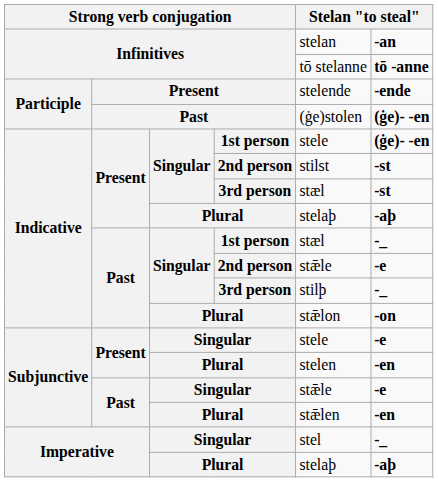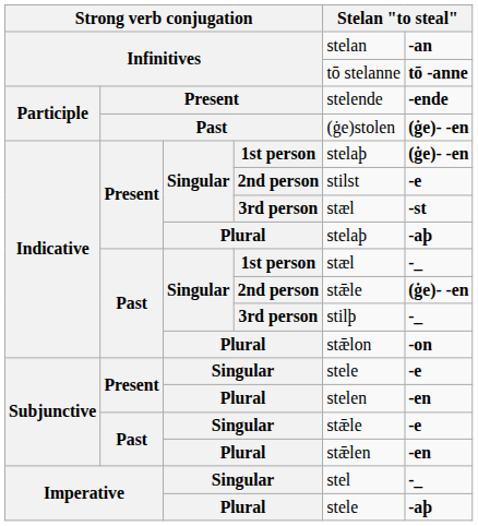 <table class="wikitable mw-collapsible">
 <tr>
 <th colspan="4">Strong verb conjugation</th>
 <th colspan="2">Stelan "to steal"</th>
 </tr>
 <tr>
 <th colspan="4" rowspan="2">Infinitives</th>
 <td>stelan</td>
 <td><strong>-an</strong></td>
 </tr>
 <tr>
 <td>tō stelanne</td>
 <td><strong>tō -anne</strong></td>
 </tr>
 <tr>
 <th rowspan="2">Participle</th>
 <th colspan="3">Present</th>
 <td>stelende</td>
 <td><strong>-ende</strong></td>
 </tr>
 <tr>
 <th colspan="3">Past</th>
 <td>(ġe)stolen</td>
 <td><strong>(ġe)- -en</strong></td>
 </tr>
 <tr>
 <th rowspan="8">Indicative</th>
 <th rowspan="4">Present</th>
 <th rowspan="3">Singular</th>
 <th>1st person</th>
-<td>stele</td>
+<td>stelaþ</td>
 <td><strong>(ġe)- -en</strong></td>
 </tr>
 <tr>
 <th>2nd person</th>
 <td>stilst</td>
-<td><strong>-st</strong></td>
+<td><strong>-e</strong></td>
 </tr>
 <tr>
 <th>3rd person</th>
 <td>stæl</td>
 <td><strong>-st</strong></td>
 </tr>
 <tr>
 <th colspan="2">Plural</th>
 <td>stelaþ</td>
 <td><strong>-aþ</strong></td>
 </tr>
 <tr>
 <th rowspan="4">Past</th>
 <th rowspan="3">Singular</th>
 <th>1st person</th>
 <td>stæl</td>
 <td><strong>-_</strong></td>
 </tr>
 <tr>
 <th>2nd person</th>
 <td>stǣle</td>
-<td><strong>-e</strong></td>
+<td><strong>(ġe)- -en</strong></td>
 </tr>
 <tr>
 <th>3rd person</th>
 <td>stilþ</td>
 <td><strong>-_</strong></td>
 </tr>
 <tr>
 <th colspan="2">Plural</th>
 <td>stǣlon</td>
 <td><strong>-on</strong></td>
 </tr>
 <tr>
 <th rowspan="4">Subjunctive</th>
 <th rowspan="2">Present</th>
 <th colspan="2">Singular</th>
 <td>stele</td>
 <td><strong>-e</strong></td>
 </tr>
 <tr>
 <th colspan="2">Plural</th>
 <td>stelen</td>
 <td><strong>-en</strong></td>
 </tr>
 <tr>
 <th rowspan="2">Past</th>
 <th colspan="2">Singular</th>
 <td>stǣle</td>
 <td><strong>-e</strong></td>
 </tr>
 <tr>
 <th colspan="2">Plural</th>
 <td>stǣlen</td>
 <td><strong>-en</strong></td>
 </tr>
 <tr>
 <th colspan="2" rowspan="2">Imperative</th>
 <th colspan="2">Singular</th>
 <td>stel</td>
 <td><strong>-_</strong></td>
 </tr>
 <tr>
 <th colspan="2">Plural</th>
-<td>stelaþ</td>
+<td>stele</td>
 <td><strong>-aþ</strong></td>
 </tr>
 </table>
